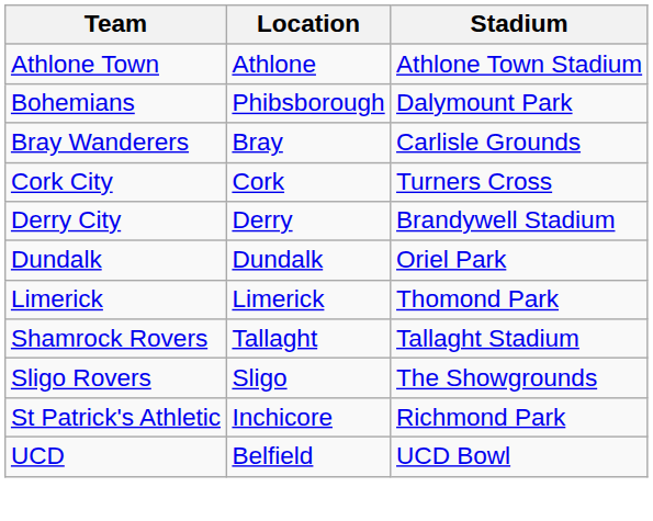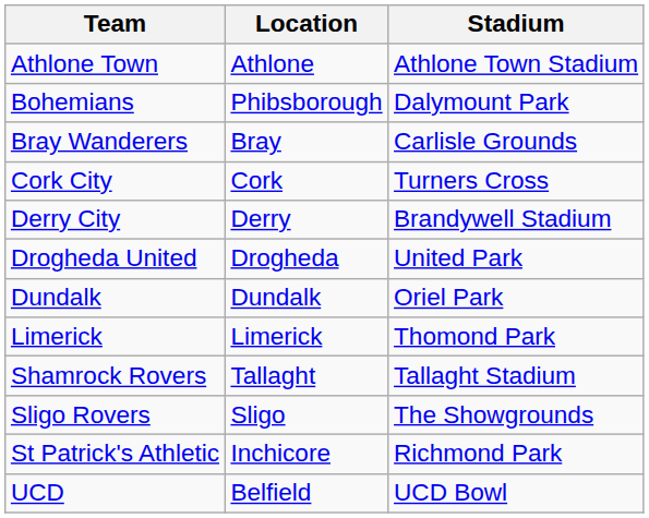 <table class="wikitable sortable">
 <tr>
 <th>Team</th>
 <th>Location</th>
 <th>Stadium</th>
 </tr>
 <tr>
 <td><a href='#'>Athlone Town</a></td>
 <td><a href='#'>Athlone</a></td>
 <td><a href='#'>Athlone Town Stadium</a></td>
 </tr>
 <tr>
 <td><a href='#'>Bohemians</a></td>
 <td><a href='#'>Phibsborough</a></td>
 <td><a href='#'>Dalymount Park</a></td>
 </tr>
 <tr>
 <td><a href='#'>Bray Wanderers</a></td>
 <td><a href='#'>Bray</a></td>
 <td><a href='#'>Carlisle Grounds</a></td>
 </tr>
 <tr>
 <td><a href='#'>Cork City</a></td>
 <td><a href='#'>Cork</a></td>
 <td><a href='#'>Turners Cross</a></td>
 </tr>
 <tr>
 <td><a href='#'>Derry City</a></td>
 <td><a href='#'>Derry</a></td>
 <td><a href='#'>Brandywell Stadium</a></td>
 </tr>
 <tr>
+<td><a href='#'>Drogheda United</a></td>
+<td><a href='#'>Drogheda</a></td>
+<td><a href='#'>United Park</a></td>
+</tr>
+<tr>
 <td><a href='#'>Dundalk</a></td>
 <td><a href='#'>Dundalk</a></td>
 <td><a href='#'>Oriel Park</a></td>
 </tr>
 <tr>
 <td><a href='#'>Limerick</a></td>
 <td><a href='#'>Limerick</a></td>
 <td><a href='#'>Thomond Park</a></td>
 </tr>
 <tr>
 <td><a href='#'>Shamrock Rovers</a></td>
 <td><a href='#'>Tallaght</a></td>
 <td><a href='#'>Tallaght Stadium</a></td>
 </tr>
 <tr>
 <td><a href='#'>Sligo Rovers</a></td>
 <td><a href='#'>Sligo</a></td>
 <td><a href='#'>The Showgrounds</a></td>
 </tr>
 <tr>
 <td><a href='#'>St Patrick's Athletic</a></td>
 <td><a href='#'>Inchicore</a></td>
 <td><a href='#'>Richmond Park</a></td>
 </tr>
 <tr>
 <td><a href='#'>UCD</a></td>
 <td><a href='#'>Belfield</a></td>
 <td><a href='#'>UCD Bowl</a></td>
 </tr>
 </table>
